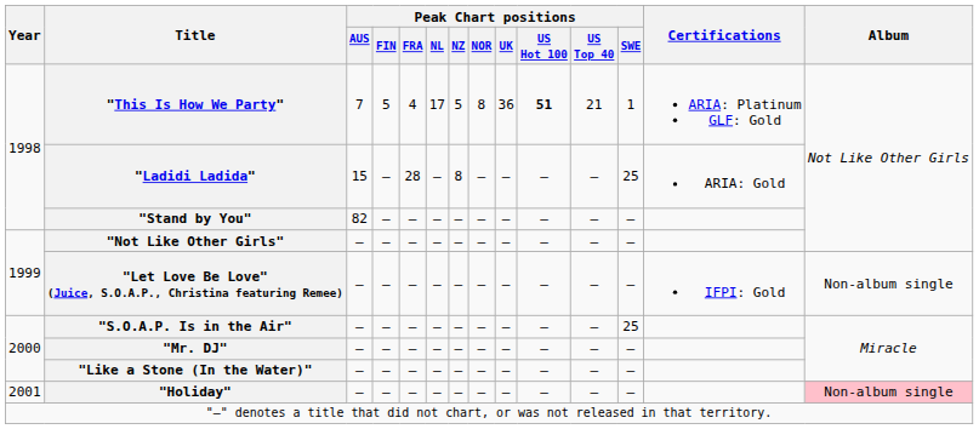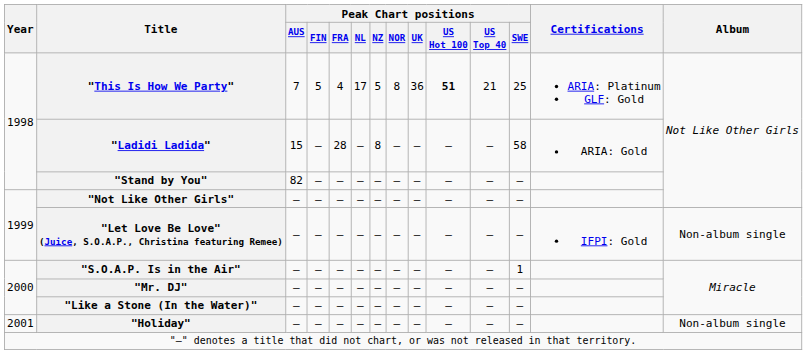 <table class="wikitable plainrowheaders" style="text-align:center;" border="1">
 <tr>
 <th scope="col" rowspan="2">Year</th>
 <th scope="col" rowspan="2">Title</th>
 <th scope="col" colspan="10">Peak Chart positions</th>
 <th scope="col" rowspan="2"><a href='#'>Certifications</a></th>
 <th scope="col" rowspan="2">Album</th>
 </tr>
 <tr>
 <th><small><a href='#'>AUS</a><br></small><br></th>
 <th><small><a href='#'>FIN</a></small><br></th>
 <th><small><a href='#'>FRA</a><br></small></th>
 <th><small><a href='#'>NL</a></small><br></th>
 <th><small><a href='#'>NZ</a><br></small></th>
 <th><small><a href='#'>NOR</a><br></small></th>
 <th><small><a href='#'>UK</a></small><br></th>
 <th><small><a href='#'>US<br>Hot 100</a></small><br></th>
 <th><small><a href='#'>US<br>Top 40</a></small><br></th>
 <th><small><a href='#'>SWE</a></small><br></th>
 </tr>
 <tr>
 <td rowspan="3">1998</td>
 <th scope="row">"<a href='#'>This Is How We Party</a>"</th>
 <td align="center">7</td>
 <td align="center">5</td>
 <td align="center">4</td>
 <td align="center">17</td>
 <td align="center">5</td>
 <td align="center">8</td>
 <td align="center">36</td>
 <td align="center"><strong>51</strong></td>
 <td align="center">21</td>
-<td align="center">1</td>
+<td align="center">25</td>
 <td><br><ul><li><a href='#'>ARIA</a>: Platinum</li><li><a href='#'>GLF</a>: Gold</li></ul></td>
 <td rowspan="4"><em>Not Like Other Girls</em></td>
 </tr>
 <tr>
 <th scope="row">"<a href='#'>Ladidi Ladida</a>"</th>
 <td align="center">15</td>
 <td align="center">—</td>
 <td align="center">28</td>
 <td align="center">—</td>
 <td align="center">8</td>
 <td align="center">—</td>
 <td align="center">—</td>
 <td align="center">—</td>
 <td align="center">—</td>
-<td align="center">25</td>
+<td align="center">58</td>
 <td><br><ul><li>ARIA: Gold</li></ul></td>
 </tr>
 <tr>
 <th scope="row">"Stand by You"</th>
 <td align="center">82</td>
 <td align="center">—</td>
 <td align="center">—</td>
 <td align="center">—</td>
 <td align="center">—</td>
 <td align="center">—</td>
 <td align="center">—</td>
 <td align="center">—</td>
 <td align="center">—</td>
 <td align="center">—</td>
 <td></td>
 </tr>
 <tr>
 <td rowspan="2">1999</td>
 <th scope="row">"Not Like Other Girls"</th>
 <td align="center">—</td>
 <td align="center">—</td>
 <td align="center">—</td>
 <td align="center">—</td>
 <td align="center">—</td>
 <td align="center">—</td>
 <td align="center">—</td>
 <td align="center">—</td>
 <td align="center">—</td>
 <td align="center">—</td>
 <td></td>
 </tr>
 <tr>
 <th scope="row">"Let Love Be Love"<br><small>(<a href='#'>Juice</a>, S.O.A.P., Christina featuring Remee)</small></th>
 <td align="center">—</td>
 <td align="center">—</td>
 <td align="center">—</td>
 <td align="center">—</td>
 <td align="center">—</td>
 <td align="center">—</td>
 <td align="center">—</td>
 <td align="center">—</td>
 <td align="center">—</td>
 <td align="center">—</td>
 <td><br><ul><li><a href='#'>IFPI</a>: Gold</li></ul></td>
 <td>Non-album single</td>
 </tr>
 <tr>
 <td rowspan="3">2000</td>
 <th scope="row">"S.O.A.P. Is in the Air"</th>
 <td align="center">—</td>
 <td align="center">—</td>
 <td align="center">—</td>
 <td align="center">—</td>
 <td align="center">—</td>
 <td align="center">—</td>
 <td align="center">—</td>
 <td align="center">—</td>
 <td align="center">—</td>
-<td align="center">25</td>
+<td align="center">1</td>
 <td></td>
 <td rowspan="3"><em>Miracle</em></td>
 </tr>
 <tr>
 <th scope="row">"Mr. DJ"</th>
 <td align="center">—</td>
 <td align="center">—</td>
 <td align="center">—</td>
 <td align="center">—</td>
 <td align="center">—</td>
 <td align="center">—</td>
 <td align="center">—</td>
 <td align="center">—</td>
 <td align="center">—</td>
 <td align="center">—</td>
 <td></td>
 </tr>
 <tr>
 <th scope="row">"Like a Stone (In the Water)"</th>
 <td align="center">—</td>
 <td align="center">—</td>
 <td align="center">—</td>
 <td align="center">—</td>
 <td align="center">—</td>
 <td align="center">—</td>
 <td align="center">—</td>
 <td align="center">—</td>
 <td align="center">—</td>
 <td align="center">—</td>
 <td></td>
 </tr>
 <tr>
 <td>2001</td>
 <th scope="row">"Holiday"</th>
 <td align="center">—</td>
 <td align="center">—</td>
 <td align="center">—</td>
 <td align="center">—</td>
 <td align="center">—</td>
 <td align="center">—</td>
 <td align="center">—</td>
 <td align="center">—</td>
 <td align="center">—</td>
 <td align="center">—</td>
 <td></td>
-<td style="background: pink;">Non-album single</td>
+<td>Non-album single</td>
 </tr>
 <tr>
 <td colspan="15" style="font-size:90%">"—" denotes a title that did not chart, or was not released in that territory.</td>
 </tr>
 </table>
